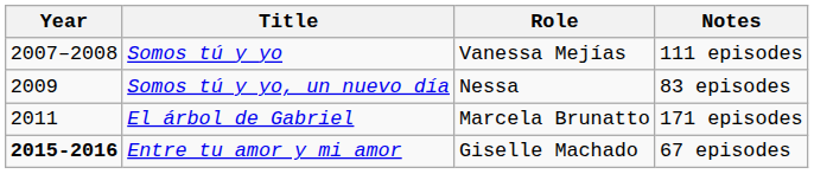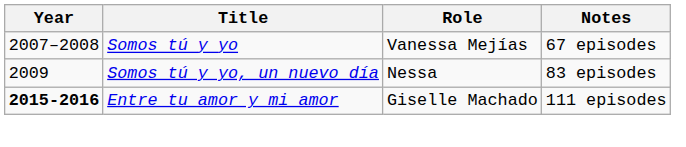 <table class="wikitable sortable">
 <tr>
 <th>Year</th>
 <th>Title</th>
 <th>Role</th>
 <th class="unsortable">Notes</th>
 </tr>
 <tr>
 <td>2007–2008</td>
 <td><em><a href='#'>Somos tú y yo</a></em></td>
 <td>Vanessa Mejías</td>
-<td>111 episodes</td>
+<td>67 episodes</td>
 </tr>
 <tr>
 <td>2009</td>
 <td><em><a href='#'>Somos tú y yo, un nuevo día</a></em></td>
 <td>Nessa</td>
 <td>83 episodes</td>
 </tr>
 <tr>
-<td>2011</td>
-<td><em><a href='#'>El árbol de Gabriel</a></em></td>
-<td>Marcela Brunatto</td>
-<td>171 episodes</td>
-</tr>
-<tr>
 <td><strong>2015-2016</strong></td>
 <td><em><a href='#'>Entre tu amor y mi amor</a></em></td>
 <td>Giselle Machado</td>
-<td>67 episodes</td>
+<td>111 episodes</td>
 </tr>
 </table>
